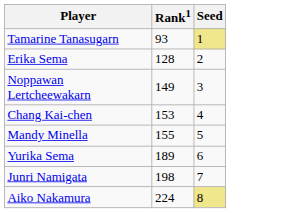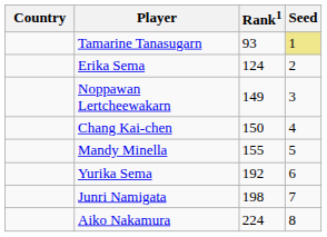 <table class="sortable wikitable">
 <tr>
+<th width="70">Country</th>
 <th width="175">Player</th>
 <th>Rank<sup>1</sup></th>
 <th>Seed</th>
 </tr>
 <tr>
+<td></td>
 <td><a href='#'>Tamarine Tanasugarn</a></td>
 <td>93</td>
 <td style="background: khaki;">1</td>
 </tr>
 <tr>
+<td></td>
 <td><a href='#'>Erika Sema</a></td>
-<td>128</td>
+<td>124</td>
 <td>2</td>
 </tr>
 <tr>
+<td></td>
 <td><a href='#'>Noppawan Lertcheewakarn</a></td>
 <td>149</td>
 <td>3</td>
 </tr>
 <tr>
+<td></td>
 <td><a href='#'>Chang Kai-chen</a></td>
-<td>153</td>
+<td>150</td>
 <td>4</td>
 </tr>
 <tr>
+<td></td>
 <td><a href='#'>Mandy Minella</a></td>
 <td>155</td>
 <td>5</td>
 </tr>
 <tr>
+<td></td>
 <td><a href='#'>Yurika Sema</a></td>
-<td>189</td>
+<td>192</td>
 <td>6</td>
 </tr>
 <tr>
+<td></td>
 <td><a href='#'>Junri Namigata</a></td>
 <td>198</td>
 <td>7</td>
 </tr>
 <tr>
+<td></td>
 <td><a href='#'>Aiko Nakamura</a></td>
 <td>224</td>
-<td style="background: khaki;">8</td>
+<td>8</td>
 </tr>
 </table>
